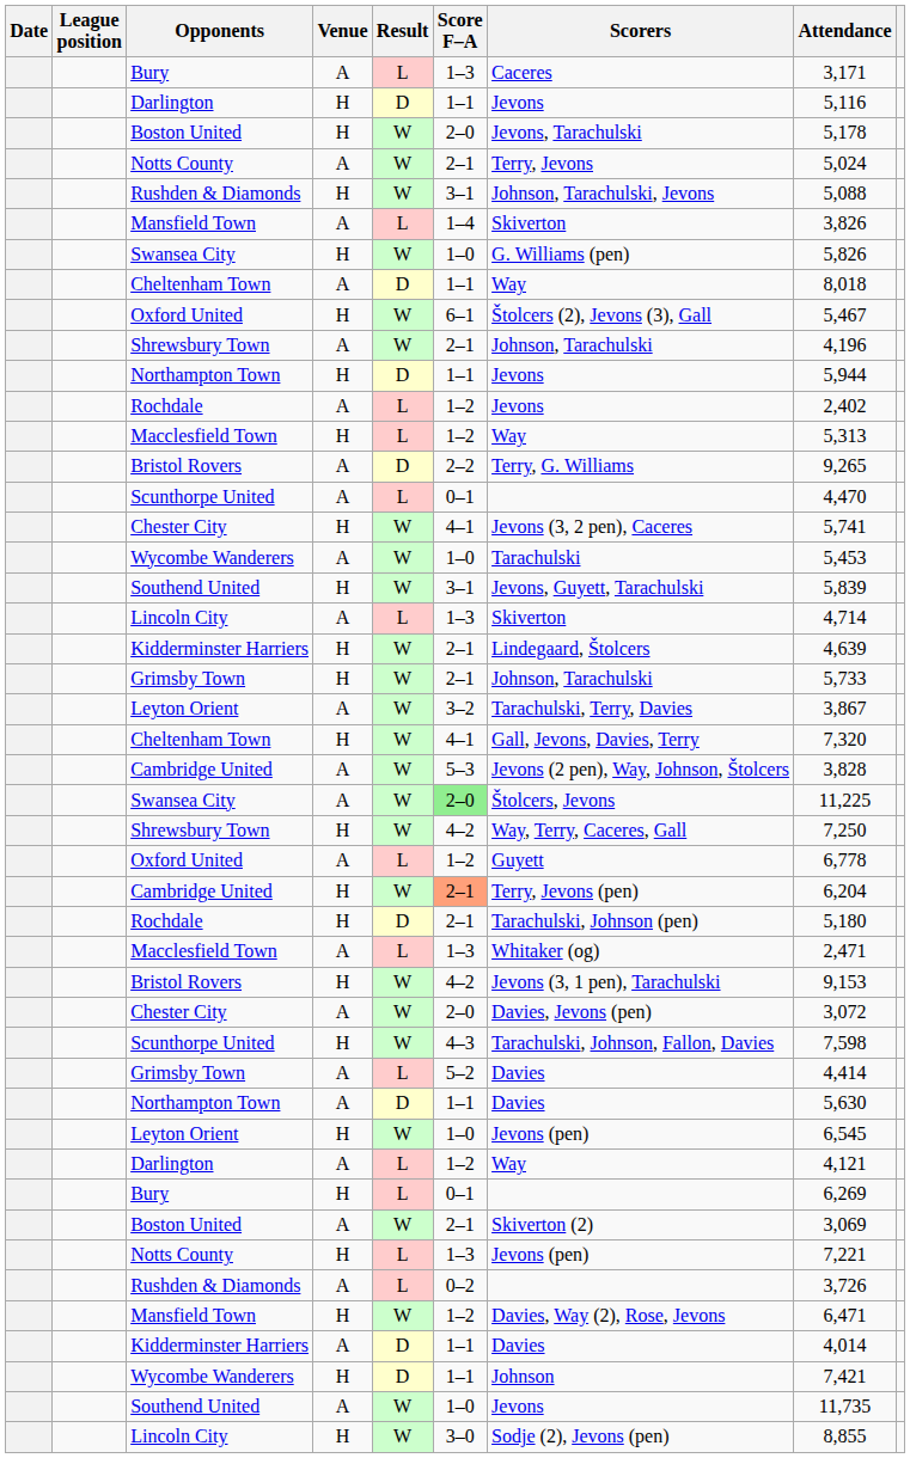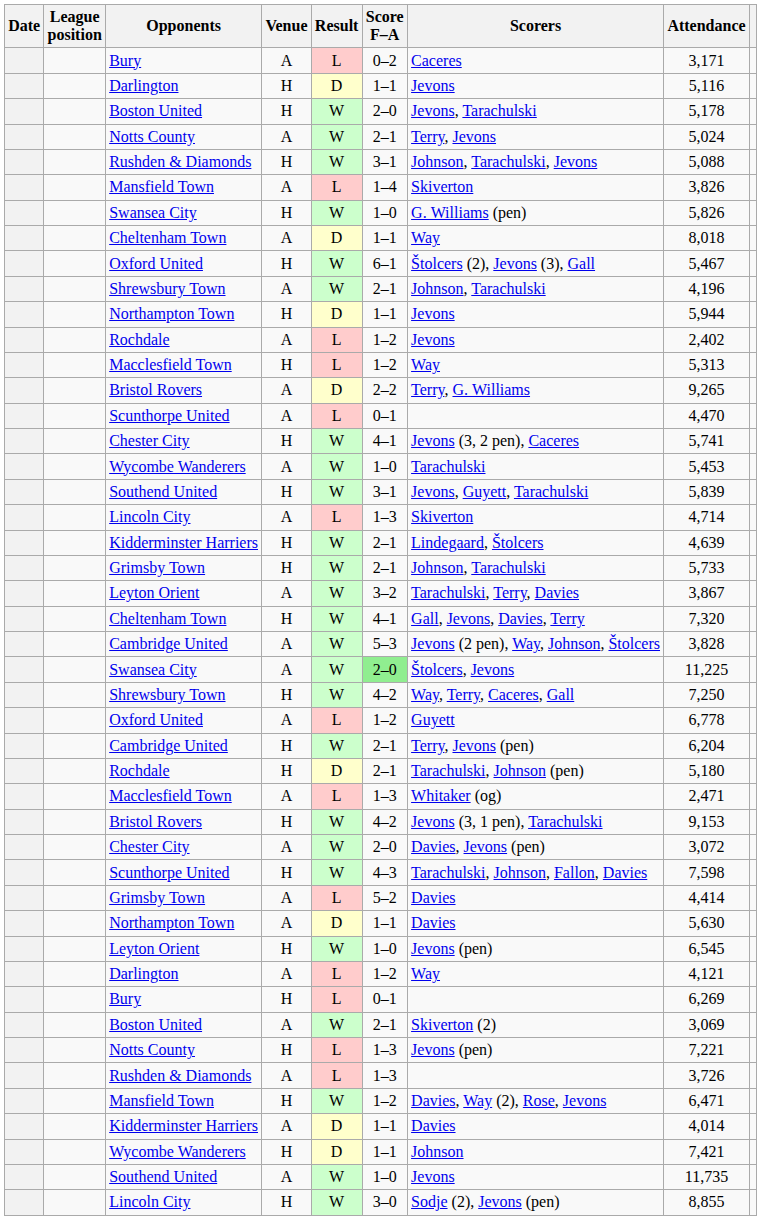 <table class="wikitable plainrowheaders sortable" style="text-align:center">
 <tr>
 <th scope="col">Date</th>
 <th scope="col">League<br>position</th>
 <th scope="col">Opponents</th>
 <th scope="col">Venue</th>
 <th scope="col">Result</th>
 <th scope="col">Score<br>F–A</th>
 <th scope="col" class="unsortable">Scorers</th>
 <th scope="col">Attendance</th>
 <th scope=col class=unsortable></th>
 </tr>
 <tr>
 <th scope="row"></th>
 <td></td>
 <td align="left"><a href='#'>Bury</a></td>
 <td>A</td>
 <td style="background-color:#FFCCCC">L</td>
-<td>1–3</td>
+<td>0–2</td>
 <td align="left"><a href='#'>Caceres</a></td>
 <td>3,171</td>
 <td></td>
 </tr>
 <tr>
 <th scope="row"></th>
 <td></td>
 <td align="left"><a href='#'>Darlington</a></td>
 <td>H</td>
 <td style="background-color:#FFFFCC">D</td>
 <td>1–1</td>
 <td align="left"><a href='#'>Jevons</a></td>
 <td>5,116</td>
 <td></td>
 </tr>
 <tr>
 <th scope="row"></th>
 <td></td>
 <td align="left"><a href='#'>Boston United</a></td>
 <td>H</td>
 <td style="background-color:#CCFFCC">W</td>
 <td>2–0</td>
 <td align="left"><a href='#'>Jevons</a>, <a href='#'>Tarachulski</a></td>
 <td>5,178</td>
 <td></td>
 </tr>
 <tr>
 <th scope="row"></th>
 <td></td>
 <td align="left"><a href='#'>Notts County</a></td>
 <td>A</td>
 <td style="background-color:#CCFFCC">W</td>
 <td>2–1</td>
 <td align="left"><a href='#'>Terry</a>, <a href='#'>Jevons</a></td>
 <td>5,024</td>
 <td></td>
 </tr>
 <tr>
 <th scope="row"></th>
 <td></td>
 <td align="left"><a href='#'>Rushden & Diamonds</a></td>
 <td>H</td>
 <td style="background-color:#CCFFCC">W</td>
 <td>3–1</td>
 <td align="left"><a href='#'>Johnson</a>, <a href='#'>Tarachulski</a>, <a href='#'>Jevons</a></td>
 <td>5,088</td>
 <td></td>
 </tr>
 <tr>
 <th scope="row"></th>
 <td></td>
 <td align="left"><a href='#'>Mansfield Town</a></td>
 <td>A</td>
 <td style="background-color:#FFCCCC">L</td>
 <td>1–4</td>
 <td align="left"><a href='#'>Skiverton</a></td>
 <td>3,826</td>
 <td></td>
 </tr>
 <tr>
 <th scope="row"></th>
 <td></td>
 <td align="left"><a href='#'>Swansea City</a></td>
 <td>H</td>
 <td style="background-color:#CCFFCC">W</td>
 <td>1–0</td>
 <td align="left"><a href='#'>G. Williams</a> (pen)</td>
 <td>5,826</td>
 <td></td>
 </tr>
 <tr>
 <th scope="row"></th>
 <td></td>
 <td align="left"><a href='#'>Cheltenham Town</a></td>
 <td>A</td>
 <td style="background-color:#FFFFCC">D</td>
 <td>1–1</td>
 <td align="left"><a href='#'>Way</a></td>
 <td>8,018</td>
 <td></td>
 </tr>
 <tr>
 <th scope="row"></th>
 <td></td>
 <td align="left"><a href='#'>Oxford United</a></td>
 <td>H</td>
 <td style="background-color:#CCFFCC">W</td>
 <td>6–1</td>
 <td align="left"><a href='#'>Štolcers</a> (2), <a href='#'>Jevons</a> (3), <a href='#'>Gall</a></td>
 <td>5,467</td>
 <td></td>
 </tr>
 <tr>
 <th scope="row"></th>
 <td></td>
 <td align="left"><a href='#'>Shrewsbury Town</a></td>
 <td>A</td>
 <td style="background-color:#CCFFCC">W</td>
 <td>2–1</td>
 <td align="left"><a href='#'>Johnson</a>, <a href='#'>Tarachulski</a></td>
 <td>4,196</td>
 <td></td>
 </tr>
 <tr>
 <th scope="row"></th>
 <td></td>
 <td align="left"><a href='#'>Northampton Town</a></td>
 <td>H</td>
 <td style="background-color:#FFFFCC">D</td>
 <td>1–1</td>
 <td align="left"><a href='#'>Jevons</a></td>
 <td>5,944</td>
 <td></td>
 </tr>
 <tr>
 <th scope="row"></th>
 <td></td>
 <td align="left"><a href='#'>Rochdale</a></td>
 <td>A</td>
 <td style="background-color:#FFCCCC">L</td>
 <td>1–2</td>
 <td align="left"><a href='#'>Jevons</a></td>
 <td>2,402</td>
 <td></td>
 </tr>
 <tr>
 <th scope="row"></th>
 <td></td>
 <td align="left"><a href='#'>Macclesfield Town</a></td>
 <td>H</td>
 <td style="background-color:#FFCCCC">L</td>
 <td>1–2</td>
 <td align="left"><a href='#'>Way</a></td>
 <td>5,313</td>
 <td></td>
 </tr>
 <tr>
 <th scope="row"></th>
 <td></td>
 <td align="left"><a href='#'>Bristol Rovers</a></td>
 <td>A</td>
 <td style="background-color:#FFFFCC">D</td>
 <td>2–2</td>
 <td align="left"><a href='#'>Terry</a>, <a href='#'>G. Williams</a></td>
 <td>9,265</td>
 <td></td>
 </tr>
 <tr>
 <th scope="row"></th>
 <td></td>
 <td align="left"><a href='#'>Scunthorpe United</a></td>
 <td>A</td>
 <td style="background-color:#FFCCCC">L</td>
 <td>0–1</td>
 <td align="left"></td>
 <td>4,470</td>
 <td></td>
 </tr>
 <tr>
 <th scope="row"></th>
 <td></td>
 <td align="left"><a href='#'>Chester City</a></td>
 <td>H</td>
 <td style="background-color:#CCFFCC">W</td>
 <td>4–1</td>
 <td align="left"><a href='#'>Jevons</a> (3, 2 pen), <a href='#'>Caceres</a></td>
 <td>5,741</td>
 <td></td>
 </tr>
 <tr>
 <th scope="row"></th>
 <td></td>
 <td align="left"><a href='#'>Wycombe Wanderers</a></td>
 <td>A</td>
 <td style="background-color:#CCFFCC">W</td>
 <td>1–0</td>
 <td align="left"><a href='#'>Tarachulski</a></td>
 <td>5,453</td>
 <td></td>
 </tr>
 <tr>
 <th scope="row"></th>
 <td></td>
 <td align="left"><a href='#'>Southend United</a></td>
 <td>H</td>
 <td style="background-color:#CCFFCC">W</td>
 <td>3–1</td>
 <td align="left"><a href='#'>Jevons</a>, <a href='#'>Guyett</a>, <a href='#'>Tarachulski</a></td>
 <td>5,839</td>
 <td></td>
 </tr>
 <tr>
 <th scope="row"></th>
 <td></td>
 <td align="left"><a href='#'>Lincoln City</a></td>
 <td>A</td>
 <td style="background-color:#FFCCCC">L</td>
 <td>1–3</td>
 <td align="left"><a href='#'>Skiverton</a></td>
 <td>4,714</td>
 <td></td>
 </tr>
 <tr>
 <th scope="row"></th>
 <td></td>
 <td align="left"><a href='#'>Kidderminster Harriers</a></td>
 <td>H</td>
 <td style="background-color:#CCFFCC">W</td>
 <td>2–1</td>
 <td align="left"><a href='#'>Lindegaard</a>, <a href='#'>Štolcers</a></td>
 <td>4,639</td>
 <td></td>
 </tr>
 <tr>
 <th scope="row"></th>
 <td></td>
 <td align="left"><a href='#'>Grimsby Town</a></td>
 <td>H</td>
 <td style="background-color:#CCFFCC">W</td>
 <td>2–1</td>
 <td align="left"><a href='#'>Johnson</a>, <a href='#'>Tarachulski</a></td>
 <td>5,733</td>
 <td></td>
 </tr>
 <tr>
 <th scope="row"></th>
 <td></td>
 <td align="left"><a href='#'>Leyton Orient</a></td>
 <td>A</td>
 <td style="background-color:#CCFFCC">W</td>
 <td>3–2</td>
 <td align="left"><a href='#'>Tarachulski</a>, <a href='#'>Terry</a>, <a href='#'>Davies</a></td>
 <td>3,867</td>
 <td></td>
 </tr>
 <tr>
 <th scope="row"></th>
 <td></td>
 <td align="left"><a href='#'>Cheltenham Town</a></td>
 <td>H</td>
 <td style="background-color:#CCFFCC">W</td>
 <td>4–1</td>
 <td align="left"><a href='#'>Gall</a>, <a href='#'>Jevons</a>, <a href='#'>Davies</a>, <a href='#'>Terry</a></td>
 <td>7,320</td>
 <td></td>
 </tr>
 <tr>
 <th scope="row"></th>
 <td></td>
 <td align="left"><a href='#'>Cambridge United</a></td>
 <td>A</td>
 <td style="background-color:#CCFFCC">W</td>
 <td>5–3</td>
 <td align="left"><a href='#'>Jevons</a> (2 pen), <a href='#'>Way</a>, <a href='#'>Johnson</a>, <a href='#'>Štolcers</a></td>
 <td>3,828</td>
 <td></td>
 </tr>
 <tr>
 <th scope="row"></th>
 <td></td>
 <td align="left"><a href='#'>Swansea City</a></td>
 <td>A</td>
 <td style="background-color:#CCFFCC">W</td>
 <td style="background: lightgreen;">2–0</td>
 <td align="left"><a href='#'>Štolcers</a>, <a href='#'>Jevons</a></td>
 <td>11,225</td>
 <td></td>
 </tr>
 <tr>
 <th scope="row"></th>
 <td></td>
 <td align="left"><a href='#'>Shrewsbury Town</a></td>
 <td>H</td>
 <td style="background-color:#CCFFCC">W</td>
 <td>4–2</td>
 <td align="left"><a href='#'>Way</a>, <a href='#'>Terry</a>, <a href='#'>Caceres</a>, <a href='#'>Gall</a></td>
 <td>7,250</td>
 <td></td>
 </tr>
 <tr>
 <th scope="row"></th>
 <td></td>
 <td align="left"><a href='#'>Oxford United</a></td>
 <td>A</td>
 <td style="background-color:#FFCCCC">L</td>
 <td>1–2</td>
 <td align="left"><a href='#'>Guyett</a></td>
 <td>6,778</td>
 <td></td>
 </tr>
 <tr>
 <th scope="row"></th>
 <td></td>
 <td align="left"><a href='#'>Cambridge United</a></td>
 <td>H</td>
 <td style="background-color:#CCFFCC">W</td>
-<td style="background: lightsalmon;">2–1</td>
+<td>2–1</td>
 <td align="left"><a href='#'>Terry</a>, <a href='#'>Jevons</a> (pen)</td>
 <td>6,204</td>
 <td></td>
 </tr>
 <tr>
 <th scope="row"></th>
 <td></td>
 <td align="left"><a href='#'>Rochdale</a></td>
 <td>H</td>
 <td style="background-color:#FFFFCC">D</td>
 <td>2–1</td>
 <td align="left"><a href='#'>Tarachulski</a>, <a href='#'>Johnson</a> (pen)</td>
 <td>5,180</td>
 <td></td>
 </tr>
 <tr>
 <th scope="row"></th>
 <td></td>
 <td align="left"><a href='#'>Macclesfield Town</a></td>
 <td>A</td>
 <td style="background-color:#FFCCCC">L</td>
 <td>1–3</td>
 <td align="left"><a href='#'>Whitaker</a> (og)</td>
 <td>2,471</td>
 <td></td>
 </tr>
 <tr>
 <th scope="row"></th>
 <td></td>
 <td align="left"><a href='#'>Bristol Rovers</a></td>
 <td>H</td>
 <td style="background-color:#CCFFCC">W</td>
 <td>4–2</td>
 <td align="left"><a href='#'>Jevons</a> (3, 1 pen), <a href='#'>Tarachulski</a></td>
 <td>9,153</td>
 <td></td>
 </tr>
 <tr>
 <th scope="row"></th>
 <td></td>
 <td align="left"><a href='#'>Chester City</a></td>
 <td>A</td>
 <td style="background-color:#CCFFCC">W</td>
 <td>2–0</td>
 <td align="left"><a href='#'>Davies</a>, <a href='#'>Jevons</a> (pen)</td>
 <td>3,072</td>
 <td></td>
 </tr>
 <tr>
 <th scope="row"></th>
 <td></td>
 <td align="left"><a href='#'>Scunthorpe United</a></td>
 <td>H</td>
 <td style="background-color:#CCFFCC">W</td>
 <td>4–3</td>
 <td align="left"><a href='#'>Tarachulski</a>, <a href='#'>Johnson</a>, <a href='#'>Fallon</a>, <a href='#'>Davies</a></td>
 <td>7,598</td>
 <td></td>
 </tr>
 <tr>
 <th scope="row"></th>
 <td></td>
 <td align="left"><a href='#'>Grimsby Town</a></td>
 <td>A</td>
 <td style="background-color:#FFCCCC">L</td>
 <td>5–2</td>
 <td align="left"><a href='#'>Davies</a></td>
 <td>4,414</td>
 <td></td>
 </tr>
 <tr>
 <th scope="row"></th>
 <td></td>
 <td align="left"><a href='#'>Northampton Town</a></td>
 <td>A</td>
 <td style="background-color:#FFFFCC">D</td>
 <td>1–1</td>
 <td align="left"><a href='#'>Davies</a></td>
 <td>5,630</td>
 <td></td>
 </tr>
 <tr>
 <th scope="row"></th>
 <td></td>
 <td align="left"><a href='#'>Leyton Orient</a></td>
 <td>H</td>
 <td style="background-color:#CCFFCC">W</td>
 <td>1–0</td>
 <td align="left"><a href='#'>Jevons</a> (pen)</td>
 <td>6,545</td>
 <td></td>
 </tr>
 <tr>
 <th scope="row"></th>
 <td></td>
 <td align="left"><a href='#'>Darlington</a></td>
 <td>A</td>
 <td style="background-color:#FFCCCC">L</td>
 <td>1–2</td>
 <td align="left"><a href='#'>Way</a></td>
 <td>4,121</td>
 <td></td>
 </tr>
 <tr>
 <th scope="row"></th>
 <td></td>
 <td align="left"><a href='#'>Bury</a></td>
 <td>H</td>
 <td style="background-color:#FFCCCC">L</td>
 <td>0–1</td>
 <td align="left"></td>
 <td>6,269</td>
 <td></td>
 </tr>
 <tr>
 <th scope="row"></th>
 <td></td>
 <td align="left"><a href='#'>Boston United</a></td>
 <td>A</td>
 <td style="background-color:#CCFFCC">W</td>
 <td>2–1</td>
 <td align="left"><a href='#'>Skiverton</a> (2)</td>
 <td>3,069</td>
 <td></td>
 </tr>
 <tr>
 <th scope="row"></th>
 <td></td>
 <td align="left"><a href='#'>Notts County</a></td>
 <td>H</td>
 <td style="background-color:#FFCCCC">L</td>
 <td>1–3</td>
 <td align="left"><a href='#'>Jevons</a> (pen)</td>
 <td>7,221</td>
 <td></td>
 </tr>
 <tr>
 <th scope="row"></th>
 <td></td>
 <td align="left"><a href='#'>Rushden & Diamonds</a></td>
 <td>A</td>
 <td style="background-color:#FFCCCC">L</td>
-<td>0–2</td>
+<td>1–3</td>
 <td align="left"></td>
 <td>3,726</td>
 <td></td>
 </tr>
 <tr>
 <th scope="row"></th>
 <td></td>
 <td align="left"><a href='#'>Mansfield Town</a></td>
 <td>H</td>
 <td style="background-color:#CCFFCC">W</td>
 <td>1–2</td>
 <td align="left"><a href='#'>Davies</a>, <a href='#'>Way</a> (2), <a href='#'>Rose</a>, <a href='#'>Jevons</a></td>
 <td>6,471</td>
 <td></td>
 </tr>
 <tr>
 <th scope="row"></th>
 <td></td>
 <td align="left"><a href='#'>Kidderminster Harriers</a></td>
 <td>A</td>
 <td style="background-color:#FFFFCC">D</td>
 <td>1–1</td>
 <td align="left"><a href='#'>Davies</a></td>
 <td>4,014</td>
 <td></td>
 </tr>
 <tr>
 <th scope="row"></th>
 <td></td>
 <td align="left"><a href='#'>Wycombe Wanderers</a></td>
 <td>H</td>
 <td style="background-color:#FFFFCC">D</td>
 <td>1–1</td>
 <td align="left"><a href='#'>Johnson</a></td>
 <td>7,421</td>
 <td></td>
 </tr>
 <tr>
 <th scope="row"></th>
 <td></td>
 <td align="left"><a href='#'>Southend United</a></td>
 <td>A</td>
 <td style="background-color:#CCFFCC">W</td>
 <td>1–0</td>
 <td align="left"><a href='#'>Jevons</a></td>
 <td>11,735</td>
 <td></td>
 </tr>
 <tr>
 <th scope="row"></th>
 <td></td>
 <td align="left"><a href='#'>Lincoln City</a></td>
 <td>H</td>
 <td style="background-color:#CCFFCC">W</td>
 <td>3–0</td>
 <td align="left"><a href='#'>Sodje</a> (2), <a href='#'>Jevons</a> (pen)</td>
 <td>8,855</td>
 <td></td>
 </tr>
 </table>
